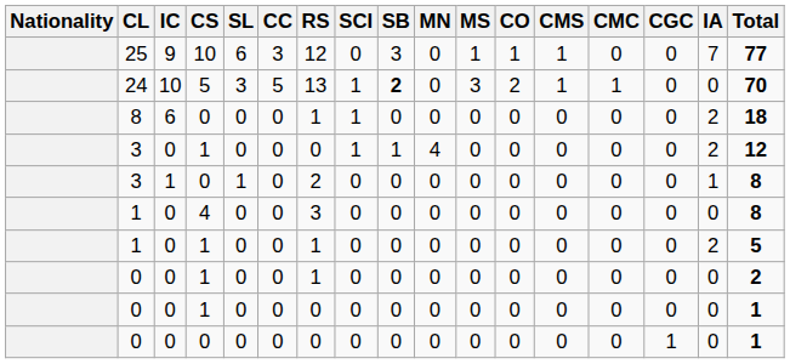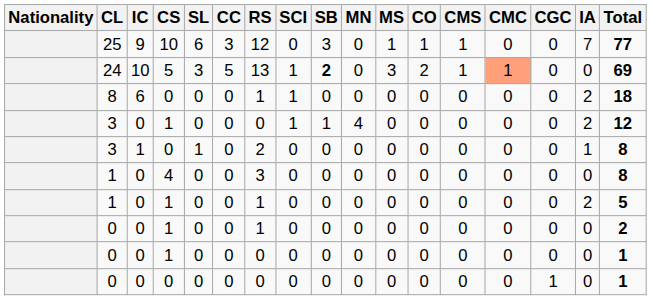 <table class="sortable plainrowheaders wikitable">
 <tr>
 <th scope=col>Nationality</th>
 <th scope=col>CL</th>
 <th scope=col>IC</th>
 <th scope=col>CS</th>
 <th scope=col>SL</th>
 <th scope=col>CC</th>
 <th scope=col>RS</th>
 <th scope=col>SCI</th>
 <th scope=col>SB</th>
 <th scope=col>MN</th>
 <th scope=col>MS</th>
 <th scope=col>CO</th>
 <th scope=col>CMS</th>
 <th scope=col>CMC</th>
 <th scope=col>CGC</th>
 <th scope=col>IA</th>
 <th scope=col>Total</th>
 </tr>
 <tr>
 <th scope=row></th>
 <td align=center>25</td>
 <td align=center>9</td>
 <td align=center>10</td>
 <td align=center>6</td>
 <td align=center>3</td>
 <td align=center>12</td>
 <td align=center>0</td>
 <td align=center>3</td>
 <td align=center>0</td>
 <td align=center>1</td>
 <td align=center>1</td>
 <td align=center>1</td>
 <td align=center>0</td>
 <td align=center>0</td>
 <td align=center>7</td>
 <td align="center"><strong>77</strong></td>
 </tr>
 <tr>
 <th scope=row></th>
 <td align=center>24</td>
 <td align=center>10</td>
 <td align=center>5</td>
 <td align=center>3</td>
 <td align=center>5</td>
 <td align=center>13</td>
 <td align=center>1</td>
 <td align=center><strong>2</strong></td>
 <td align=center>0</td>
 <td align=center>3</td>
 <td align=center>2</td>
 <td align=center>1</td>
-<td align=center>1</td>
+<td align=center style="background: lightsalmon;">1</td>
 <td align=center>0</td>
 <td align=center>0</td>
-<td align=center><strong>70</strong></td>
+<td align=center><strong>69</strong></td>
 </tr>
 <tr>
 <th scope=row></th>
 <td align=center>8</td>
 <td align=center>6</td>
 <td align=center>0</td>
 <td align=center>0</td>
 <td align=center>0</td>
 <td align=center>1</td>
 <td align=center>1</td>
 <td align=center>0</td>
 <td align=center>0</td>
 <td align=center>0</td>
 <td align=center>0</td>
 <td align=center>0</td>
 <td align=center>0</td>
 <td align=center>0</td>
 <td align=center>2</td>
 <td align=center><strong>18</strong></td>
 </tr>
 <tr>
 <th scope=row></th>
 <td align=center>3</td>
 <td align=center>0</td>
 <td align=center>1</td>
 <td align=center>0</td>
 <td align=center>0</td>
 <td align=center>0</td>
 <td align=center>1</td>
 <td align=center>1</td>
 <td align=center>4</td>
 <td align=center>0</td>
 <td align=center>0</td>
 <td align=center>0</td>
 <td align=center>0</td>
 <td align=center>0</td>
 <td align=center>2</td>
 <td align=center><strong>12</strong></td>
 </tr>
 <tr>
 <th scope=row></th>
 <td align=center>3</td>
 <td align=center>1</td>
 <td align=center>0</td>
 <td align=center>1</td>
 <td align=center>0</td>
 <td align=center>2</td>
 <td align=center>0</td>
 <td align=center>0</td>
 <td align=center>0</td>
 <td align=center>0</td>
 <td align=center>0</td>
 <td align=center>0</td>
 <td align=center>0</td>
 <td align=center>0</td>
 <td align=center>1</td>
 <td align=center><strong>8</strong></td>
 </tr>
 <tr>
 <th scope=row></th>
 <td align=center>1</td>
 <td align=center>0</td>
 <td align=center>4</td>
 <td align=center>0</td>
 <td align=center>0</td>
 <td align=center>3</td>
 <td align=center>0</td>
 <td align=center>0</td>
 <td align=center>0</td>
 <td align=center>0</td>
 <td align=center>0</td>
 <td align=center>0</td>
 <td align=center>0</td>
 <td align=center>0</td>
 <td align=center>0</td>
 <td align=center><strong>8</strong></td>
 </tr>
 <tr>
 <th scope=row></th>
 <td align=center>1</td>
 <td align=center>0</td>
 <td align=center>1</td>
 <td align=center>0</td>
 <td align=center>0</td>
 <td align=center>1</td>
 <td align=center>0</td>
 <td align=center>0</td>
 <td align=center>0</td>
 <td align=center>0</td>
 <td align=center>0</td>
 <td align=center>0</td>
 <td align=center>0</td>
 <td align=center>0</td>
 <td align=center>2</td>
 <td align=center><strong>5</strong></td>
 </tr>
 <tr>
 <th scope=row></th>
 <td align=center>0</td>
 <td align=center>0</td>
 <td align=center>1</td>
 <td align=center>0</td>
 <td align=center>0</td>
 <td align=center>1</td>
 <td align=center>0</td>
 <td align=center>0</td>
 <td align=center>0</td>
 <td align=center>0</td>
 <td align=center>0</td>
 <td align=center>0</td>
 <td align=center>0</td>
 <td align=center>0</td>
 <td align=center>0</td>
 <td align="center"><strong>2</strong></td>
 </tr>
 <tr>
 <th scope=row></th>
 <td align=center>0</td>
 <td align=center>0</td>
 <td align=center>1</td>
 <td align=center>0</td>
 <td align=center>0</td>
 <td align=center>0</td>
 <td align=center>0</td>
 <td align=center>0</td>
 <td align=center>0</td>
 <td align=center>0</td>
 <td align=center>0</td>
 <td align=center>0</td>
 <td align=center>0</td>
 <td align=center>0</td>
 <td align=center>0</td>
 <td align=center><strong>1</strong></td>
 </tr>
 <tr>
 <th scope=row></th>
 <td align=center>0</td>
 <td align=center>0</td>
 <td align=center>0</td>
 <td align=center>0</td>
 <td align=center>0</td>
 <td align=center>0</td>
 <td align=center>0</td>
 <td align=center>0</td>
 <td align=center>0</td>
 <td align=center>0</td>
 <td align=center>0</td>
 <td align=center>0</td>
 <td align=center>0</td>
 <td align=center>1</td>
 <td align=center>0</td>
 <td align=center><strong>1</strong></td>
 </tr>
 </table>
